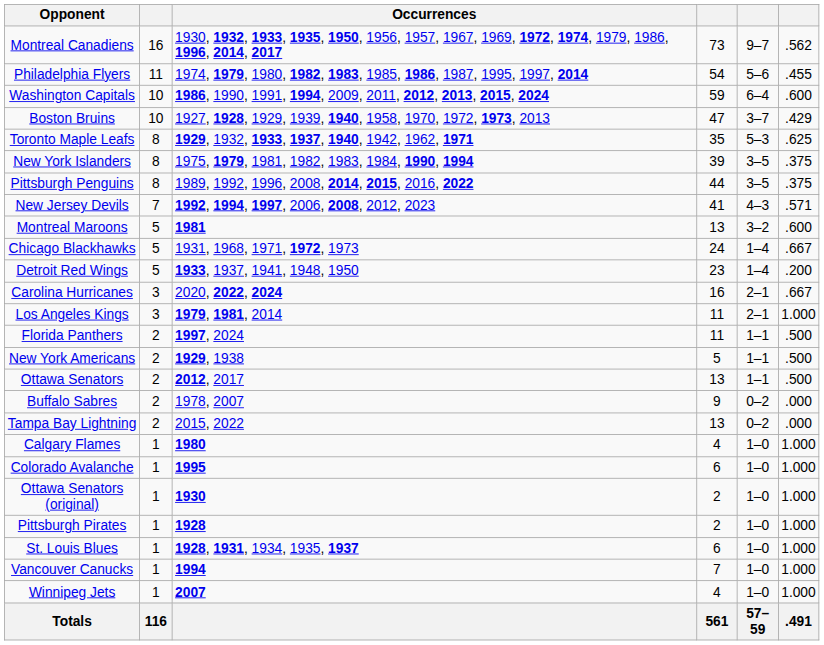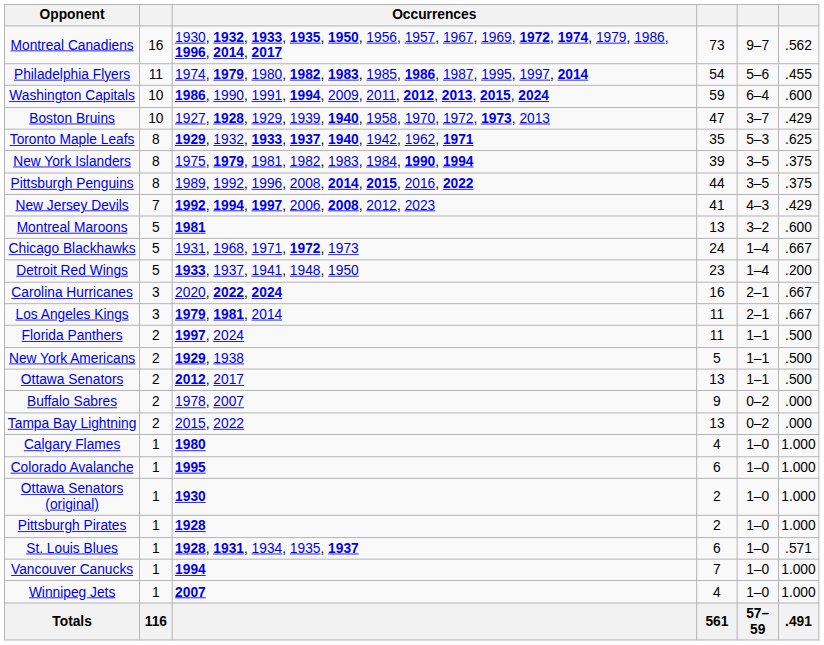 <table class="wikitable sortable" style="text-align: center; width: 75%;">
 <tr>
 <th width="150">Opponent</th>
 <th width="30"></th>
 <th>Occurrences</th>
 <th width="40"></th>
 <th width="40"></th>
 <th width="40"></th>
 </tr>
 <tr>
 <td><a href='#'>Montreal Canadiens</a></td>
 <td>16</td>
 <td align=left><a href='#'>1930</a>, <strong><a href='#'>1932</a></strong>, <strong><a href='#'>1933</a></strong>, <strong><a href='#'>1935</a></strong>, <strong><a href='#'>1950</a></strong>, <a href='#'>1956</a>, <a href='#'>1957</a>, <a href='#'>1967</a>, <a href='#'>1969</a>, <strong><a href='#'>1972</a></strong>, <strong><a href='#'>1974</a></strong>, <a href='#'>1979</a>, <a href='#'>1986</a>, <strong><a href='#'>1996</a></strong>, <strong><a href='#'>2014</a></strong>, <strong><a href='#'>2017</a></strong></td>
 <td>73</td>
 <td>9–7</td>
 <td>.562</td>
 </tr>
 <tr>
 <td><a href='#'>Philadelphia Flyers</a></td>
 <td>11</td>
 <td align=left><a href='#'>1974</a>, <strong><a href='#'>1979</a></strong>, <a href='#'>1980</a>, <strong><a href='#'>1982</a></strong>, <strong><a href='#'>1983</a></strong>, <a href='#'>1985</a>, <strong><a href='#'>1986</a></strong>, <a href='#'>1987</a>, <a href='#'>1995</a>, <a href='#'>1997</a>, <strong><a href='#'>2014</a></strong></td>
 <td>54</td>
 <td>5–6</td>
 <td>.455</td>
 </tr>
 <tr>
 <td><a href='#'>Washington Capitals</a></td>
 <td>10</td>
 <td align=left><strong><a href='#'>1986</a></strong>, <a href='#'>1990</a>, <a href='#'>1991</a>, <strong><a href='#'>1994</a></strong>, <a href='#'>2009</a>, <a href='#'>2011</a>, <strong><a href='#'>2012</a></strong>, <strong><a href='#'>2013</a></strong>, <strong><a href='#'>2015</a></strong>, <strong><a href='#'>2024</a></strong></td>
 <td>59</td>
 <td>6–4</td>
 <td>.600</td>
 </tr>
 <tr>
 <td><a href='#'>Boston Bruins</a></td>
 <td>10</td>
 <td align=left><a href='#'>1927</a>, <strong><a href='#'>1928</a></strong>, <a href='#'>1929</a>, <a href='#'>1939</a>, <strong><a href='#'>1940</a></strong>, <a href='#'>1958</a>, <a href='#'>1970</a>, <a href='#'>1972</a>, <strong><a href='#'>1973</a></strong>, <a href='#'>2013</a></td>
 <td>47</td>
 <td>3–7</td>
 <td>.429</td>
 </tr>
 <tr>
 <td><a href='#'>Toronto Maple Leafs</a></td>
 <td>8</td>
 <td align=left><strong><a href='#'>1929</a></strong>, <a href='#'>1932</a>, <strong><a href='#'>1933</a></strong>, <strong><a href='#'>1937</a></strong>, <strong><a href='#'>1940</a></strong>, <a href='#'>1942</a>, <a href='#'>1962</a>, <strong><a href='#'>1971</a></strong></td>
 <td>35</td>
 <td>5–3</td>
 <td>.625</td>
 </tr>
 <tr>
 <td><a href='#'>New York Islanders</a></td>
 <td>8</td>
 <td align=left><a href='#'>1975</a>, <strong><a href='#'>1979</a></strong>, <a href='#'>1981</a>, <a href='#'>1982</a>, <a href='#'>1983</a>, <a href='#'>1984</a>, <strong><a href='#'>1990</a></strong>, <strong><a href='#'>1994</a></strong></td>
 <td>39</td>
 <td>3–5</td>
 <td>.375</td>
 </tr>
 <tr>
 <td><a href='#'>Pittsburgh Penguins</a></td>
 <td>8</td>
 <td align=left><a href='#'>1989</a>, <a href='#'>1992</a>, <a href='#'>1996</a>, <a href='#'>2008</a>, <strong><a href='#'>2014</a></strong>, <strong><a href='#'>2015</a></strong>, <a href='#'>2016</a>, <strong><a href='#'>2022</a></strong></td>
 <td>44</td>
 <td>3–5</td>
 <td>.375</td>
 </tr>
 <tr>
 <td><a href='#'>New Jersey Devils</a></td>
 <td>7</td>
 <td align=left><strong><a href='#'>1992</a></strong>, <strong><a href='#'>1994</a></strong>, <strong><a href='#'>1997</a></strong>, <a href='#'>2006</a>, <strong><a href='#'>2008</a></strong>, <a href='#'>2012</a>, <a href='#'>2023</a></td>
 <td>41</td>
 <td>4–3</td>
-<td>.571</td>
+<td>.429</td>
 </tr>
 <tr>
 <td><a href='#'>Montreal Maroons</a></td>
 <td>5</td>
 <td align=left><strong><a href='#'>1981</a></strong></td>
 <td>13</td>
 <td>3–2</td>
 <td>.600</td>
 </tr>
 <tr>
 <td><a href='#'>Chicago Blackhawks</a></td>
 <td>5</td>
 <td align=left><a href='#'>1931</a>, <a href='#'>1968</a>, <a href='#'>1971</a>, <strong><a href='#'>1972</a></strong>, <a href='#'>1973</a></td>
 <td>24</td>
 <td>1–4</td>
 <td>.667</td>
 </tr>
 <tr>
 <td><a href='#'>Detroit Red Wings</a></td>
 <td>5</td>
 <td align=left><strong><a href='#'>1933</a></strong>, <a href='#'>1937</a>, <a href='#'>1941</a>, <a href='#'>1948</a>, <a href='#'>1950</a></td>
 <td>23</td>
 <td>1–4</td>
 <td>.200</td>
 </tr>
 <tr>
 <td><a href='#'>Carolina Hurricanes</a></td>
 <td>3</td>
 <td align=left><a href='#'>2020</a>, <strong><a href='#'>2022</a></strong>, <strong><a href='#'>2024</a></strong></td>
 <td>16</td>
 <td>2–1</td>
 <td>.667</td>
 </tr>
 <tr>
 <td><a href='#'>Los Angeles Kings</a></td>
 <td>3</td>
 <td align=left><strong><a href='#'>1979</a></strong>, <strong><a href='#'>1981</a></strong>, <a href='#'>2014</a></td>
 <td>11</td>
 <td>2–1</td>
-<td>1.000</td>
+<td>.667</td>
 </tr>
 <tr>
 <td><a href='#'>Florida Panthers</a></td>
 <td>2</td>
 <td align=left><strong><a href='#'>1997</a></strong>, <a href='#'>2024</a></td>
 <td>11</td>
 <td>1–1</td>
 <td>.500</td>
 </tr>
 <tr>
 <td><a href='#'>New York Americans</a></td>
 <td>2</td>
 <td align=left><strong><a href='#'>1929</a></strong>, <a href='#'>1938</a></td>
 <td>5</td>
 <td>1–1</td>
 <td>.500</td>
 </tr>
 <tr>
 <td><a href='#'>Ottawa Senators</a></td>
 <td>2</td>
 <td align=left><strong><a href='#'>2012</a></strong>, <a href='#'>2017</a></td>
 <td>13</td>
 <td>1–1</td>
 <td>.500</td>
 </tr>
 <tr>
 <td><a href='#'>Buffalo Sabres</a></td>
 <td>2</td>
 <td align=left><a href='#'>1978</a>, <a href='#'>2007</a></td>
 <td>9</td>
 <td>0–2</td>
 <td>.000</td>
 </tr>
 <tr>
 <td><a href='#'>Tampa Bay Lightning</a></td>
 <td>2</td>
 <td align=left><a href='#'>2015</a>, <a href='#'>2022</a></td>
 <td>13</td>
 <td>0–2</td>
 <td>.000</td>
 </tr>
 <tr>
 <td><a href='#'>Calgary Flames</a></td>
 <td>1</td>
 <td align=left><strong><a href='#'>1980</a></strong></td>
 <td>4</td>
 <td>1–0</td>
 <td>1.000</td>
 </tr>
 <tr>
 <td><a href='#'>Colorado Avalanche</a></td>
 <td>1</td>
 <td align=left><strong><a href='#'>1995</a></strong></td>
 <td>6</td>
 <td>1–0</td>
 <td>1.000</td>
 </tr>
 <tr>
 <td><a href='#'>Ottawa Senators (original)</a></td>
 <td>1</td>
 <td align=left><strong><a href='#'>1930</a></strong></td>
 <td>2</td>
 <td>1–0</td>
 <td>1.000</td>
 </tr>
 <tr>
 <td><a href='#'>Pittsburgh Pirates</a></td>
 <td>1</td>
 <td align=left><strong><a href='#'>1928</a></strong></td>
 <td>2</td>
 <td>1–0</td>
 <td>1.000</td>
 </tr>
 <tr>
 <td><a href='#'>St. Louis Blues</a></td>
 <td>1</td>
 <td align=left><strong><a href='#'>1928</a></strong>, <strong><a href='#'>1931</a></strong>, <a href='#'>1934</a>, <a href='#'>1935</a>, <strong><a href='#'>1937</a></strong></td>
 <td>6</td>
 <td>1–0</td>
-<td>1.000</td>
+<td>.571</td>
 </tr>
 <tr>
 <td><a href='#'>Vancouver Canucks</a></td>
 <td>1</td>
 <td align=left><strong><a href='#'>1994</a></strong></td>
 <td>7</td>
 <td>1–0</td>
 <td>1.000</td>
 </tr>
 <tr>
 <td><a href='#'>Winnipeg Jets</a></td>
 <td>1</td>
 <td align=left><strong><a href='#'>2007</a></strong></td>
 <td>4</td>
 <td>1–0</td>
 <td>1.000</td>
 </tr>
 <tr>
 <th width="150">Totals</th>
 <th width="30">116</th>
 <th></th>
 <th width="40">561</th>
 <th width="40">57–59</th>
 <th width="40">.491</th>
 </tr>
 </table>
